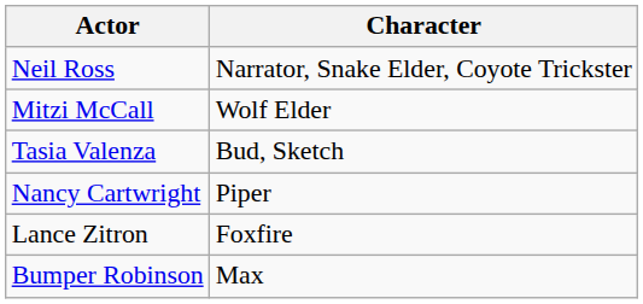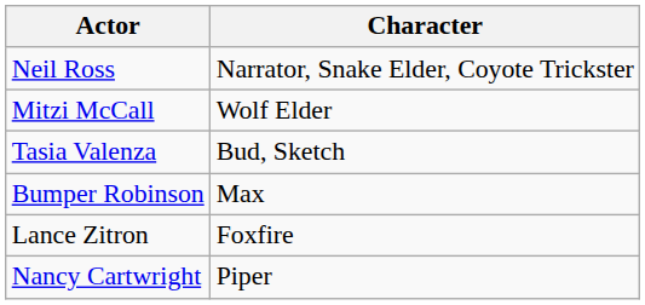 <table class="wikitable">
 <tr>
 <th>Actor</th>
 <th>Character</th>
 </tr>
 <tr>
 <td><a href='#'>Neil Ross </a></td>
 <td>Narrator, Snake Elder, Coyote Trickster</td>
 </tr>
 <tr>
 <td><a href='#'>Mitzi McCall </a></td>
 <td>Wolf Elder</td>
 </tr>
 <tr>
 <td><a href='#'>Tasia Valenza </a></td>
 <td>Bud, Sketch</td>
 </tr>
 <tr>
-<td><a href='#'>Nancy Cartwright </a></td>
-<td>Piper</td>
+<td><a href='#'>Bumper Robinson </a></td>
+<td>Max</td>
 </tr>
 <tr>
 <td>Lance Zitron</td>
 <td>Foxfire</td>
 </tr>
 <tr>
-<td><a href='#'>Bumper Robinson </a></td>
-<td>Max</td>
+<td><a href='#'>Nancy Cartwright </a></td>
+<td>Piper</td>
 </tr>
 </table>
